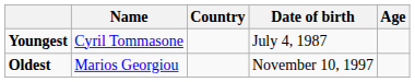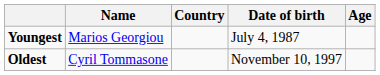 <table class="wikitable">
 <tr>
 <th></th>
 <th><strong>Name</strong></th>
 <th><strong>Country</strong></th>
 <th><strong>Date of birth</strong></th>
 <th><strong>Age</strong></th>
 </tr>
 <tr>
 <td><strong>Youngest</strong></td>
-<td><a href='#'>Cyril Tommasone</a></td>
+<td><a href='#'>Marios Georgiou</a></td>
 <td></td>
 <td>July 4, 1987</td>
 <td></td>
 </tr>
 <tr>
 <td><strong>Oldest</strong></td>
-<td><a href='#'>Marios Georgiou</a></td>
+<td><a href='#'>Cyril Tommasone</a></td>
 <td></td>
 <td>November 10, 1997</td>
 <td></td>
 </tr>
 </table>
